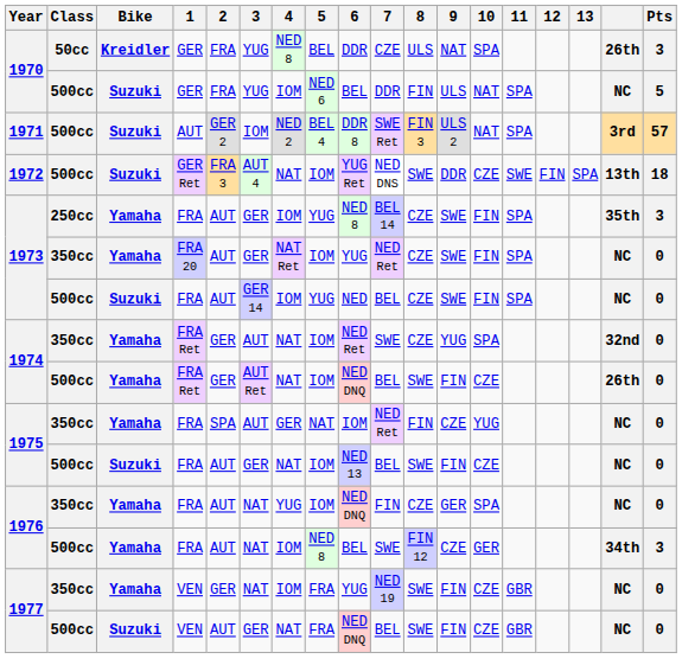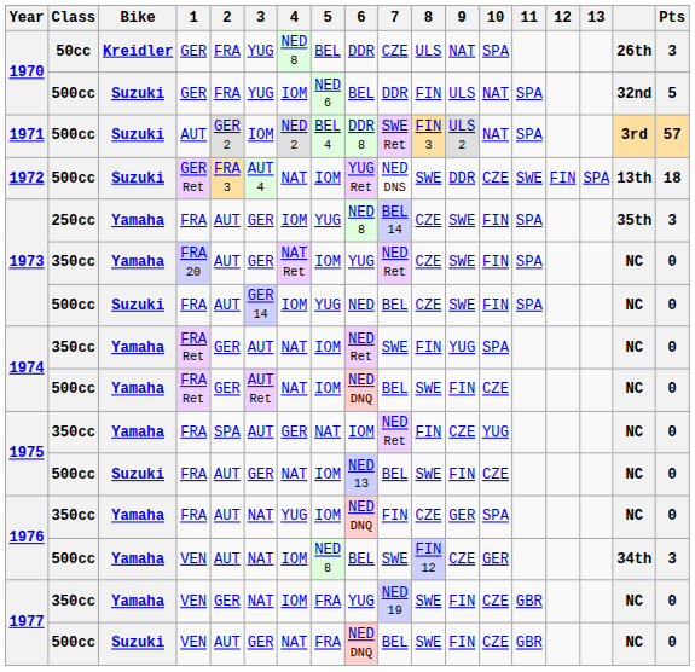 <table class="wikitable" style="text-align:center; font-size:90%;">
 <tr>
 <th>Year</th>
 <th>Class</th>
 <th>Bike</th>
 <th>1</th>
 <th>2</th>
 <th>3</th>
 <th>4</th>
 <th>5</th>
 <th>6</th>
 <th>7</th>
 <th>8</th>
 <th>9</th>
 <th>10</th>
 <th>11</th>
 <th>12</th>
 <th>13</th>
 <th></th>
 <th>Pts</th>
 </tr>
 <tr>
 <th rowspan=2><a href='#'>1970</a></th>
 <th>50cc</th>
 <th><a href='#'>Kreidler</a></th>
 <td><a href='#'>GER</a></td>
 <td><a href='#'>FRA</a></td>
 <td><a href='#'>YUG</a></td>
 <td style="background:#DFFFDF;"><a href='#'>NED</a><br><small>8</small></td>
 <td><a href='#'>BEL</a></td>
 <td><a href='#'>DDR</a></td>
 <td><a href='#'>CZE</a></td>
 <td><a href='#'>ULS</a></td>
 <td><a href='#'>NAT</a></td>
 <td><a href='#'>SPA</a></td>
 <td></td>
 <td></td>
 <td></td>
 <th>26th</th>
 <th>3</th>
 </tr>
 <tr>
 <th>500cc</th>
 <th><a href='#'>Suzuki</a></th>
 <td><a href='#'>GER</a></td>
 <td><a href='#'>FRA</a></td>
 <td><a href='#'>YUG</a></td>
 <td><a href='#'>IOM</a></td>
 <td style="background:#DFFFDF;"><a href='#'>NED</a><br><small>6</small></td>
 <td><a href='#'>BEL</a></td>
 <td><a href='#'>DDR</a></td>
 <td><a href='#'>FIN</a></td>
 <td><a href='#'>ULS</a></td>
 <td><a href='#'>NAT</a></td>
 <td><a href='#'>SPA</a></td>
 <td></td>
 <td></td>
-<th>NC</th>
+<th>32nd</th>
 <th>5</th>
 </tr>
 <tr>
 <th><a href='#'>1971</a></th>
 <th>500cc</th>
 <th><a href='#'>Suzuki</a></th>
 <td><a href='#'>AUT</a></td>
 <td style="background:#DFDFDF;"><a href='#'>GER</a><br><small>2</small></td>
 <td><a href='#'>IOM</a></td>
 <td style="background:#DFDFDF;"><a href='#'>NED</a><br><small>2</small></td>
 <td style="background:#DFFFDF;"><a href='#'>BEL</a><br><small>4</small></td>
 <td style="background:#DFFFDF;"><a href='#'>DDR</a><br><small>8</small></td>
 <td style="background:#EFCFFF;"><a href='#'>SWE</a><br><small>Ret</small></td>
 <td style="background:#FFDF9F;"><a href='#'>FIN</a><br><small>3</small></td>
 <td style="background:#DFDFDF;"><a href='#'>ULS</a><br><small>2</small></td>
 <td><a href='#'>NAT</a></td>
 <td><a href='#'>SPA</a></td>
 <td></td>
 <td></td>
 <th style="background:#FFDF9F;">3rd</th>
 <th style="background:#FFDF9F;">57</th>
 </tr>
 <tr>
 <th><a href='#'>1972</a></th>
 <th>500cc</th>
 <th><a href='#'>Suzuki</a></th>
 <td style="background:#EFCFFF;"><a href='#'>GER</a><br><small>Ret</small></td>
 <td style="background:#FFDF9F;"><a href='#'>FRA</a><br><small>3</small></td>
 <td style="background:#DFFFDF;"><a href='#'>AUT</a><br><small>4</small></td>
 <td><a href='#'>NAT</a></td>
 <td><a href='#'>IOM</a></td>
 <td style="background:#EFCFFF;"><a href='#'>YUG</a><br><small>Ret</small></td>
 <td style="background:#FFFFFF;"><a href='#'>NED</a><br><small>DNS</small></td>
 <td><a href='#'>SWE</a></td>
 <td><a href='#'>DDR</a></td>
 <td><a href='#'>CZE</a></td>
 <td><a href='#'>SWE</a></td>
 <td><a href='#'>FIN</a></td>
 <td><a href='#'>SPA</a></td>
 <th>13th</th>
 <th>18</th>
 </tr>
 <tr>
 <th rowspan=3><a href='#'>1973</a></th>
 <th>250cc</th>
 <th><a href='#'>Yamaha</a></th>
 <td><a href='#'>FRA</a></td>
 <td><a href='#'>AUT</a></td>
 <td><a href='#'>GER</a></td>
 <td><a href='#'>IOM</a></td>
 <td><a href='#'>YUG</a></td>
 <td style="background:#DFFFDF;"><a href='#'>NED</a><br><small>8</small></td>
 <td style="background:#CFCFFF;"><a href='#'>BEL</a><br><small>14</small></td>
 <td><a href='#'>CZE</a></td>
 <td><a href='#'>SWE</a></td>
 <td><a href='#'>FIN</a></td>
 <td><a href='#'>SPA</a></td>
 <td></td>
 <td></td>
 <th>35th</th>
 <th>3</th>
 </tr>
 <tr>
 <th>350cc</th>
 <th><a href='#'>Yamaha</a></th>
 <td style="background:#CFCFFF;"><a href='#'>FRA</a><br><small>20</small></td>
 <td><a href='#'>AUT</a></td>
 <td><a href='#'>GER</a></td>
 <td style="background:#EFCFFF;"><a href='#'>NAT</a><br><small>Ret</small></td>
 <td><a href='#'>IOM</a></td>
 <td><a href='#'>YUG</a></td>
 <td style="background:#EFCFFF;"><a href='#'>NED</a><br><small>Ret</small></td>
 <td><a href='#'>CZE</a></td>
 <td><a href='#'>SWE</a></td>
 <td><a href='#'>FIN</a></td>
 <td><a href='#'>SPA</a></td>
 <td></td>
 <td></td>
 <th>NC</th>
 <th>0</th>
 </tr>
 <tr>
 <th>500cc</th>
 <th><a href='#'>Suzuki</a></th>
 <td><a href='#'>FRA</a></td>
 <td><a href='#'>AUT</a></td>
 <td style="background:#CFCFFF;"><a href='#'>GER</a><br><small>14</small></td>
 <td><a href='#'>IOM</a></td>
 <td><a href='#'>YUG</a></td>
 <td><a href='#'>NED</a></td>
 <td><a href='#'>BEL</a></td>
 <td><a href='#'>CZE</a></td>
 <td><a href='#'>SWE</a></td>
 <td><a href='#'>FIN</a></td>
 <td><a href='#'>SPA</a></td>
 <td></td>
 <td></td>
 <th>NC</th>
 <th>0</th>
 </tr>
 <tr>
 <th rowspan=2><a href='#'>1974</a></th>
 <th>350cc</th>
 <th><a href='#'>Yamaha</a></th>
 <td style="background:#EFCFFF;"><a href='#'>FRA</a><br><small>Ret</small></td>
 <td><a href='#'>GER</a></td>
 <td><a href='#'>AUT</a></td>
 <td><a href='#'>NAT</a></td>
 <td><a href='#'>IOM</a></td>
 <td style="background:#EFCFFF;"><a href='#'>NED</a><br><small>Ret</small></td>
 <td><a href='#'>SWE</a></td>
-<td><a href='#'>CZE</a></td>
+<td><a href='#'>FIN</a></td>
 <td><a href='#'>YUG</a></td>
 <td><a href='#'>SPA</a></td>
 <td></td>
 <td></td>
 <td></td>
-<th>32nd</th>
+<th>NC</th>
 <th>0</th>
 </tr>
 <tr>
 <th>500cc</th>
 <th><a href='#'>Yamaha</a></th>
 <td style="background:#EFCFFF;"><a href='#'>FRA</a><br><small>Ret</small></td>
 <td><a href='#'>GER</a></td>
 <td style="background:#EFCFFF;"><a href='#'>AUT</a><br><small>Ret</small></td>
 <td><a href='#'>NAT</a></td>
 <td><a href='#'>IOM</a></td>
 <td style="background:#FFCFCF;"><a href='#'>NED</a><br><small>DNQ</small></td>
 <td><a href='#'>BEL</a></td>
 <td><a href='#'>SWE</a></td>
 <td><a href='#'>FIN</a></td>
 <td><a href='#'>CZE</a></td>
 <td></td>
 <td></td>
 <td></td>
-<th>26th</th>
+<th>NC</th>
 <th>0</th>
 </tr>
 <tr>
 <th rowspan=2><a href='#'>1975</a></th>
 <th>350cc</th>
 <th><a href='#'>Yamaha</a></th>
 <td><a href='#'>FRA</a></td>
 <td><a href='#'>SPA</a></td>
 <td><a href='#'>AUT</a></td>
 <td><a href='#'>GER</a></td>
 <td><a href='#'>NAT</a></td>
 <td><a href='#'>IOM</a></td>
 <td style="background:#EFCFFF;"><a href='#'>NED</a><br><small>Ret</small></td>
 <td><a href='#'>FIN</a></td>
 <td><a href='#'>CZE</a></td>
 <td><a href='#'>YUG</a></td>
 <td></td>
 <td></td>
 <td></td>
 <th>NC</th>
 <th>0</th>
 </tr>
 <tr>
 <th>500cc</th>
 <th><a href='#'>Suzuki</a></th>
 <td><a href='#'>FRA</a></td>
 <td><a href='#'>AUT</a></td>
 <td><a href='#'>GER</a></td>
 <td><a href='#'>NAT</a></td>
 <td><a href='#'>IOM</a></td>
 <td style="background:#CFCFFF;"><a href='#'>NED</a><br><small>13</small></td>
 <td><a href='#'>BEL</a></td>
 <td><a href='#'>SWE</a></td>
 <td><a href='#'>FIN</a></td>
 <td><a href='#'>CZE</a></td>
 <td></td>
 <td></td>
 <td></td>
 <th>NC</th>
 <th>0</th>
 </tr>
 <tr>
 <th rowspan=2><a href='#'>1976</a></th>
 <th>350cc</th>
 <th><a href='#'>Yamaha</a></th>
 <td><a href='#'>FRA</a></td>
 <td><a href='#'>AUT</a></td>
 <td><a href='#'>NAT</a></td>
 <td><a href='#'>YUG</a></td>
 <td><a href='#'>IOM</a></td>
 <td style="background:#FFCFCF;"><a href='#'>NED</a><br><small>DNQ</small></td>
 <td><a href='#'>FIN</a></td>
 <td><a href='#'>CZE</a></td>
 <td><a href='#'>GER</a></td>
 <td><a href='#'>SPA</a></td>
 <td></td>
 <td></td>
 <td></td>
 <th>NC</th>
 <th>0</th>
 </tr>
 <tr>
 <th>500cc</th>
 <th><a href='#'>Yamaha</a></th>
-<td><a href='#'>FRA</a></td>
+<td><a href='#'>VEN</a></td>
 <td><a href='#'>AUT</a></td>
 <td><a href='#'>NAT</a></td>
 <td><a href='#'>IOM</a></td>
 <td style="background:#DFFFDF;"><a href='#'>NED</a><br><small>8</small></td>
 <td><a href='#'>BEL</a></td>
 <td><a href='#'>SWE</a></td>
 <td style="background:#CFCFFF;"><a href='#'>FIN</a><br><small>12</small></td>
 <td><a href='#'>CZE</a></td>
 <td><a href='#'>GER</a></td>
 <td></td>
 <td></td>
 <td></td>
 <th>34th</th>
 <th>3</th>
 </tr>
 <tr>
 <th rowspan=2><a href='#'>1977</a></th>
 <th>350cc</th>
 <th><a href='#'>Yamaha</a></th>
 <td><a href='#'>VEN</a></td>
 <td><a href='#'>GER</a></td>
 <td><a href='#'>NAT</a></td>
 <td><a href='#'>IOM</a></td>
 <td><a href='#'>FRA</a></td>
 <td><a href='#'>YUG</a></td>
 <td style="background:#CFCFFF;"><a href='#'>NED</a><br><small>19</small></td>
 <td><a href='#'>SWE</a></td>
 <td><a href='#'>FIN</a></td>
 <td><a href='#'>CZE</a></td>
 <td><a href='#'>GBR</a></td>
 <td></td>
 <td></td>
 <th>NC</th>
 <th>0</th>
 </tr>
 <tr>
 <th>500cc</th>
 <th><a href='#'>Suzuki</a></th>
 <td><a href='#'>VEN</a></td>
 <td><a href='#'>AUT</a></td>
 <td><a href='#'>GER</a></td>
 <td><a href='#'>NAT</a></td>
 <td><a href='#'>FRA</a></td>
 <td style="background:#FFCFCF;"><a href='#'>NED</a><br><small>DNQ</small></td>
 <td><a href='#'>BEL</a></td>
 <td><a href='#'>SWE</a></td>
 <td><a href='#'>FIN</a></td>
 <td><a href='#'>CZE</a></td>
 <td><a href='#'>GBR</a></td>
 <td></td>
 <td></td>
 <th>NC</th>
 <th>0</th>
 </tr>
 </table>
